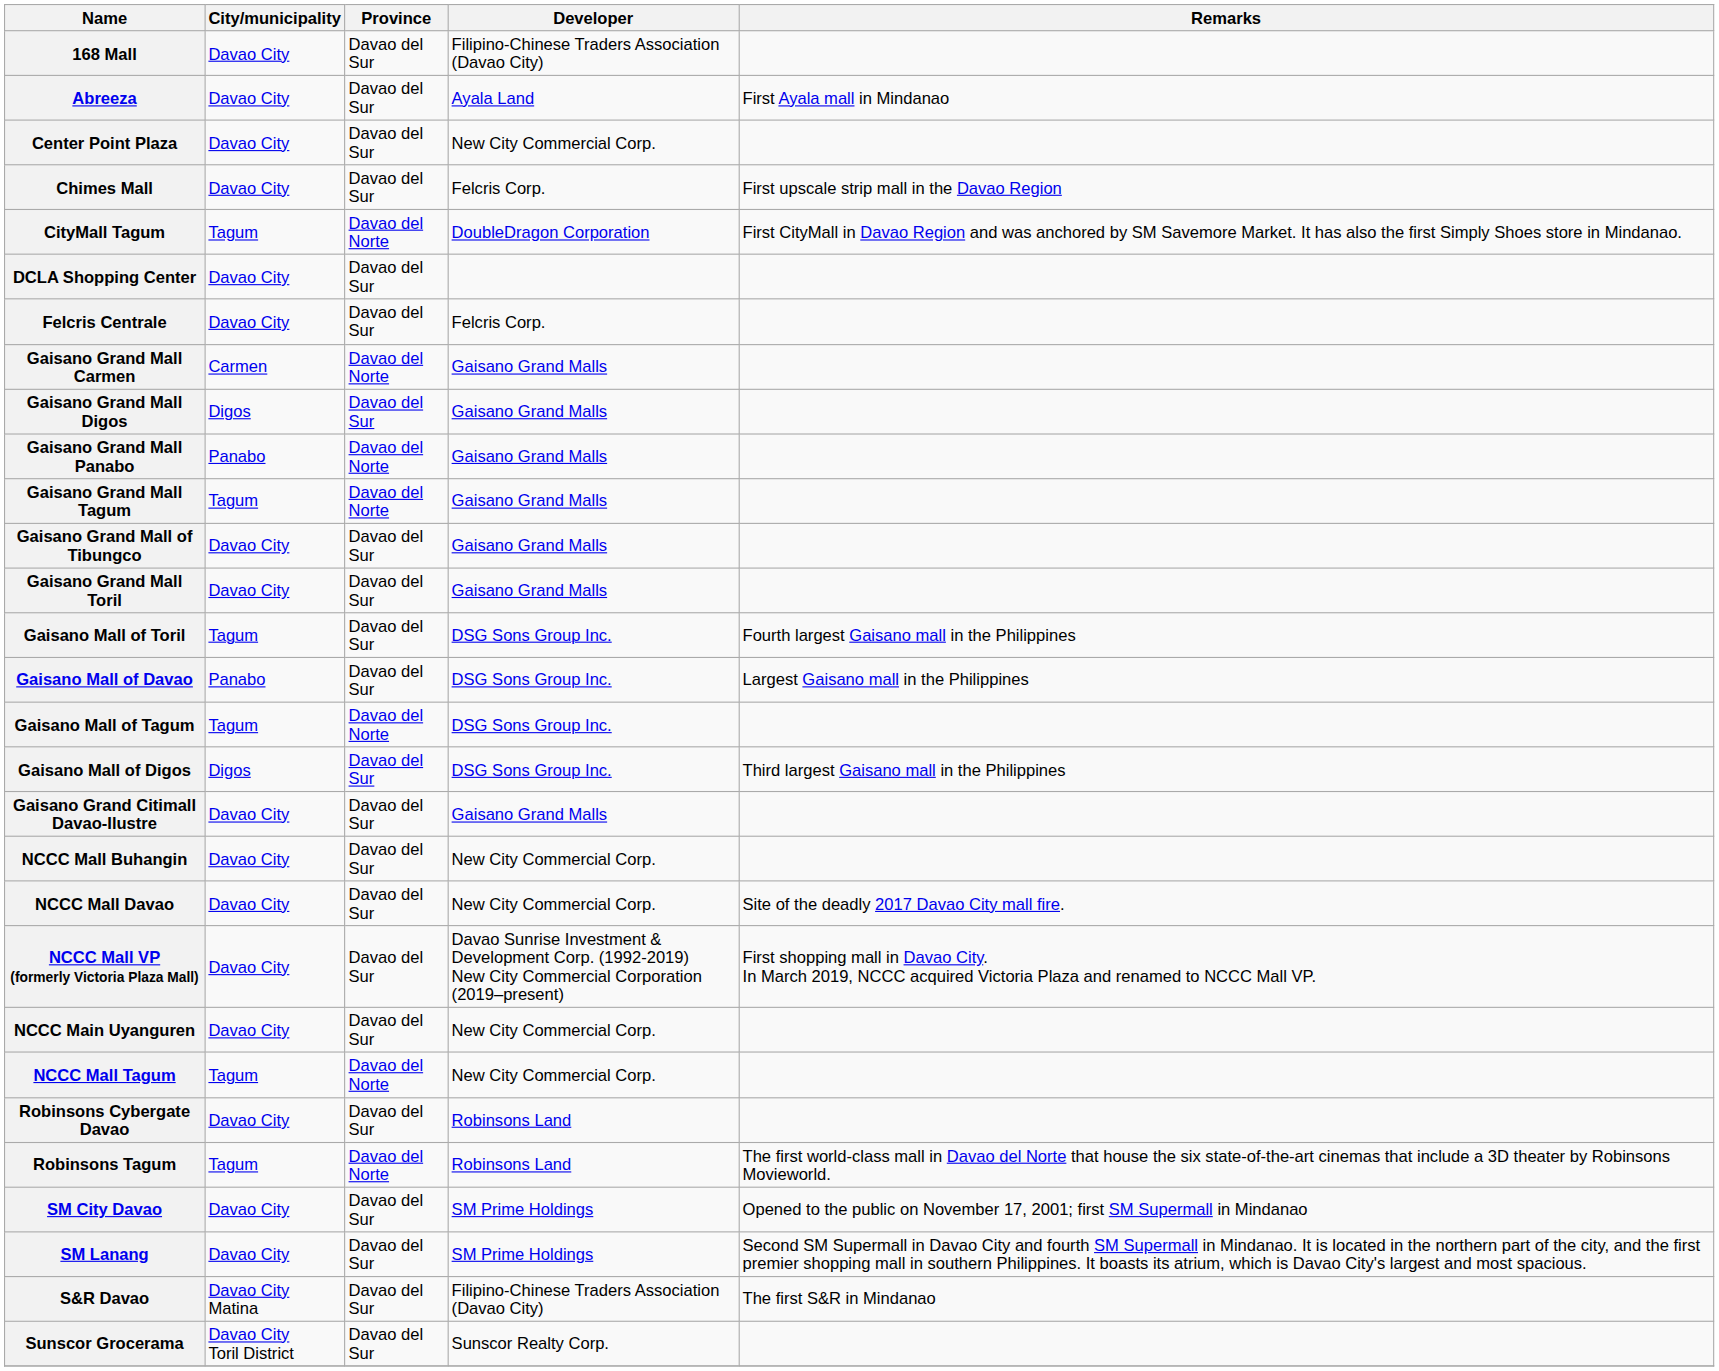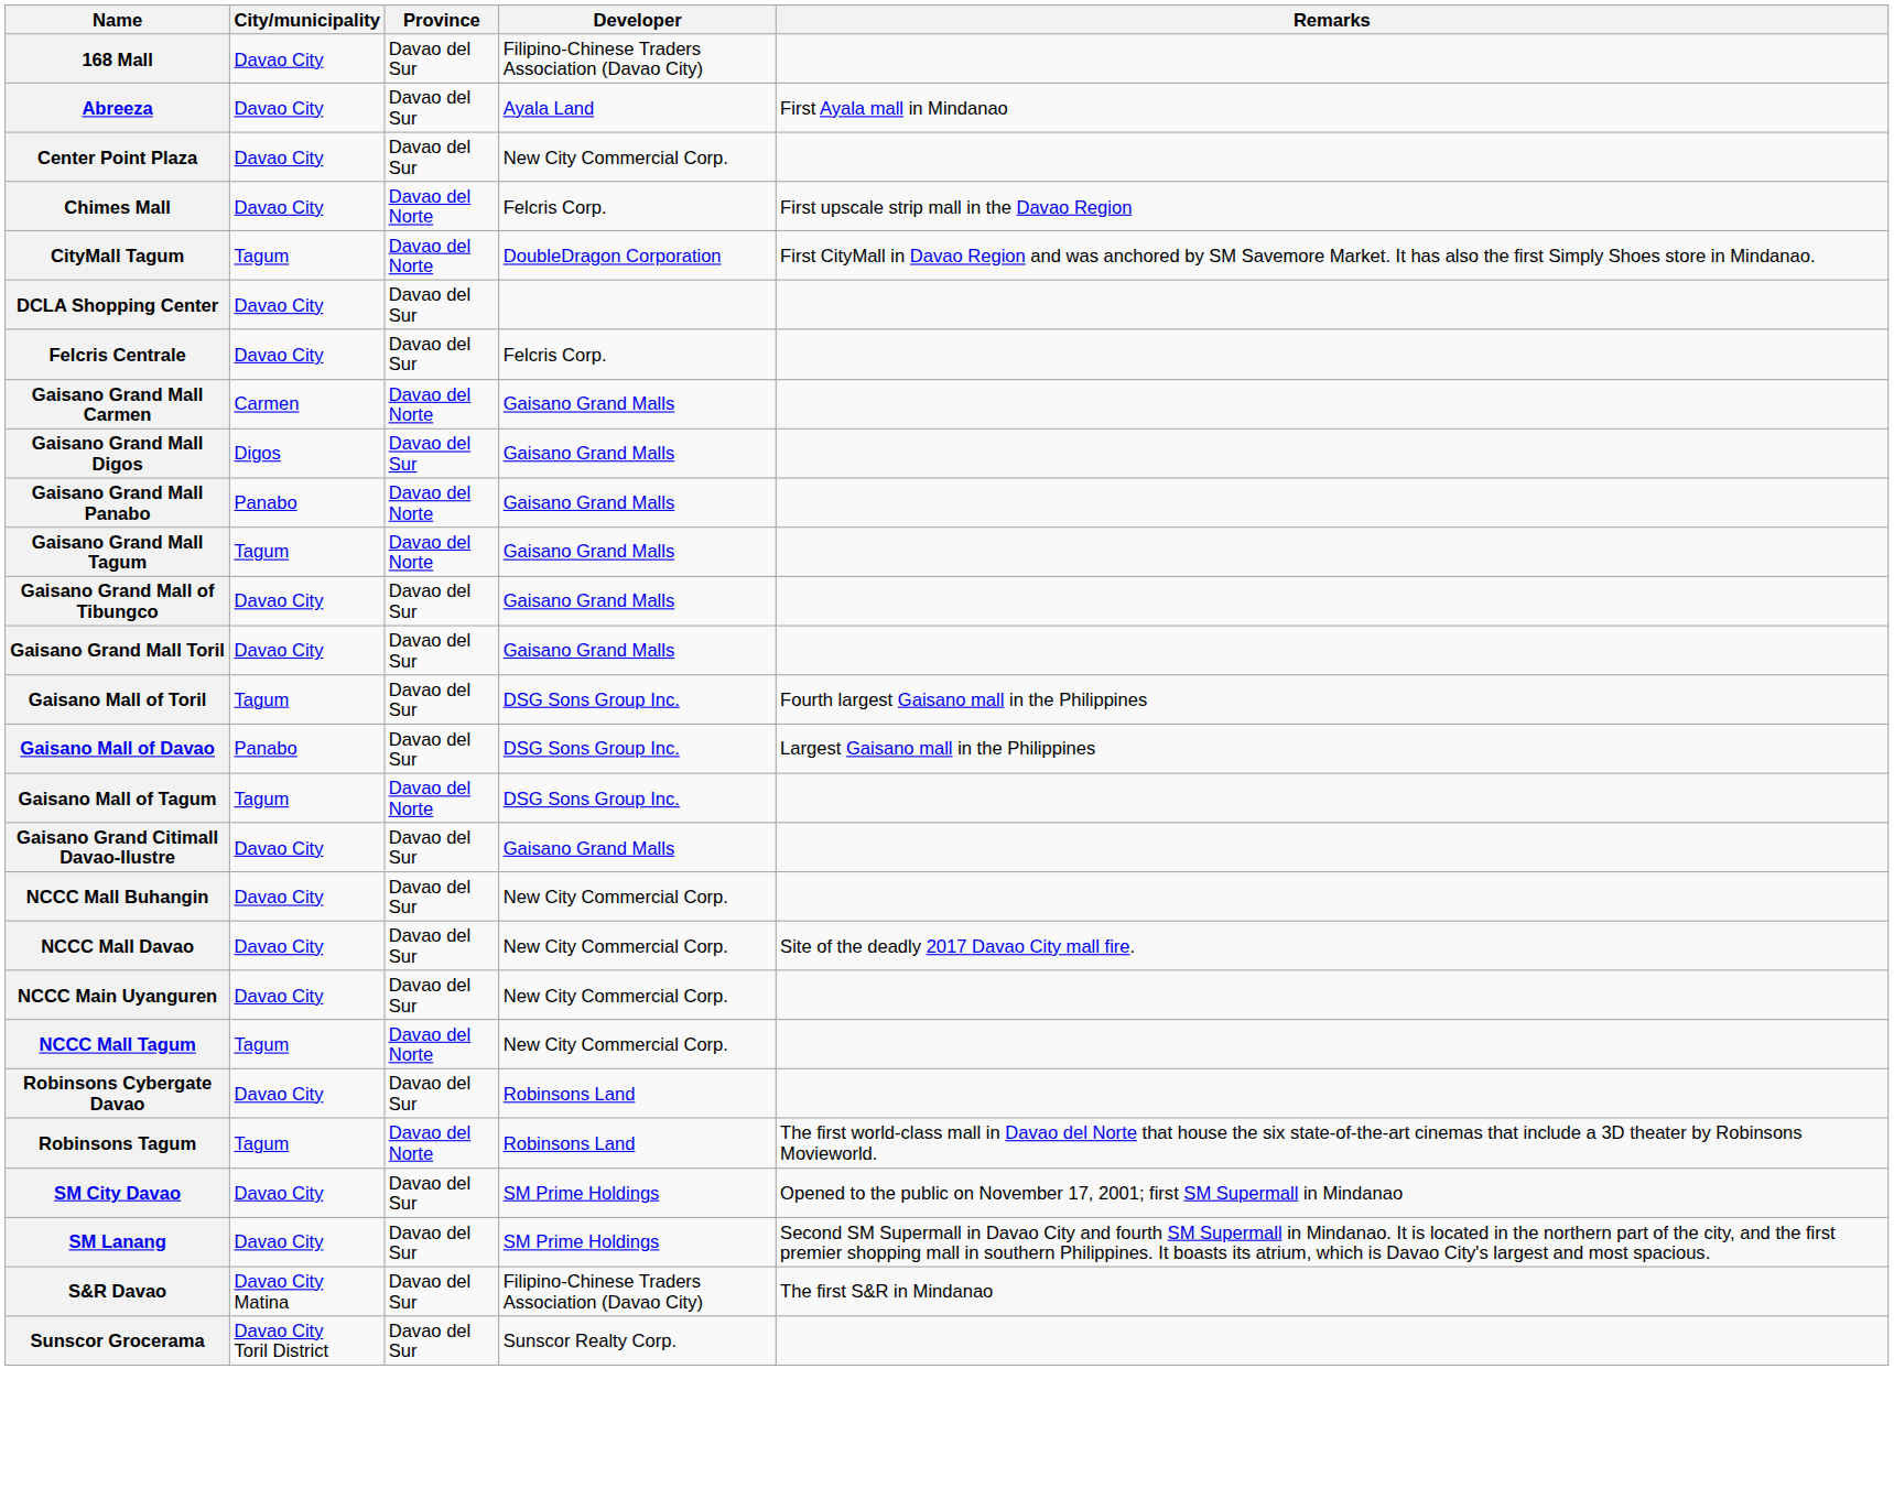 <table class="wikitable sortable plainrowheaders" style="font-size:95%;">
 <tr>
 <th scope="col">Name</th>
 <th scope="col">City/municipality</th>
 <th scope="col">Province</th>
 <th scope="col">Developer</th>
 <th scope="col" class="unsortable">Remarks</th>
 </tr>
 <tr>
 <th scope="row">168 Mall</th>
 <td><a href='#'>Davao City</a></td>
 <td>Davao del Sur</td>
 <td>Filipino-Chinese Traders Association (Davao City)</td>
 <td></td>
 </tr>
 <tr>
 <th scope="row"><a href='#'>Abreeza</a></th>
 <td><a href='#'>Davao City</a></td>
 <td>Davao del Sur</td>
 <td><a href='#'>Ayala Land</a></td>
 <td>First <a href='#'>Ayala mall</a> in Mindanao</td>
 </tr>
 <tr>
 <th scope="row">Center Point Plaza</th>
 <td><a href='#'>Davao City</a></td>
 <td>Davao del Sur</td>
 <td>New City Commercial Corp.</td>
 <td></td>
 </tr>
 <tr>
 <th scope="row">Chimes Mall</th>
 <td><a href='#'>Davao City</a></td>
-<td>Davao del Sur</td>
+<td><a href='#'>Davao del Norte</a></td>
 <td>Felcris Corp.</td>
 <td>First upscale strip mall in the <a href='#'>Davao Region</a></td>
 </tr>
 <tr>
 <th scope="row">CityMall Tagum</th>
 <td><a href='#'>Tagum</a></td>
 <td><a href='#'>Davao del Norte</a></td>
 <td><a href='#'>DoubleDragon Corporation</a></td>
 <td>First CityMall in <a href='#'>Davao Region</a> and was anchored by SM Savemore Market. It has also the first Simply Shoes store in Mindanao.</td>
 </tr>
 <tr>
 <th scope="row">DCLA Shopping Center</th>
 <td><a href='#'>Davao City</a></td>
 <td>Davao del Sur</td>
 <td></td>
 <td></td>
 </tr>
 <tr>
 <th scope="row">Felcris Centrale</th>
 <td><a href='#'>Davao City</a></td>
 <td>Davao del Sur</td>
 <td>Felcris Corp.</td>
 <td></td>
 </tr>
 <tr>
 <th scope="row">Gaisano Grand Mall Carmen</th>
 <td><a href='#'>Carmen</a></td>
 <td><a href='#'>Davao del Norte</a></td>
 <td><a href='#'>Gaisano Grand Malls</a></td>
 <td></td>
 </tr>
 <tr>
 <th scope="row">Gaisano Grand Mall Digos</th>
 <td><a href='#'>Digos</a></td>
 <td><a href='#'>Davao del Sur</a></td>
 <td><a href='#'>Gaisano Grand Malls</a></td>
 <td></td>
 </tr>
 <tr>
 <th scope="row">Gaisano Grand Mall Panabo</th>
 <td><a href='#'>Panabo</a></td>
 <td><a href='#'>Davao del Norte</a></td>
 <td><a href='#'>Gaisano Grand Malls</a></td>
 <td></td>
 </tr>
 <tr>
 <th scope="row">Gaisano Grand Mall Tagum</th>
 <td><a href='#'>Tagum</a></td>
 <td><a href='#'>Davao del Norte</a></td>
 <td><a href='#'>Gaisano Grand Malls</a></td>
 <td></td>
 </tr>
 <tr>
 <th scope="row">Gaisano Grand Mall of Tibungco</th>
 <td><a href='#'>Davao City</a></td>
 <td>Davao del Sur</td>
 <td><a href='#'>Gaisano Grand Malls</a></td>
 <td></td>
 </tr>
 <tr>
 <th scope="row">Gaisano Grand Mall Toril</th>
 <td><a href='#'>Davao City</a></td>
 <td>Davao del Sur</td>
 <td><a href='#'>Gaisano Grand Malls</a></td>
 <td></td>
 </tr>
 <tr>
 <th scope="row">Gaisano Mall of Toril</th>
 <td><a href='#'>Tagum</a></td>
 <td>Davao del Sur</td>
 <td><a href='#'>DSG Sons Group Inc.</a></td>
 <td>Fourth largest <a href='#'>Gaisano mall</a> in the Philippines</td>
 </tr>
 <tr>
 <th scope="row"><a href='#'>Gaisano Mall of Davao</a></th>
 <td><a href='#'>Panabo</a></td>
 <td>Davao del Sur</td>
 <td><a href='#'>DSG Sons Group Inc.</a></td>
 <td>Largest <a href='#'>Gaisano mall</a> in the Philippines</td>
 </tr>
 <tr>
 <th scope="row">Gaisano Mall of Tagum</th>
 <td><a href='#'>Tagum</a></td>
 <td><a href='#'>Davao del Norte</a></td>
 <td><a href='#'>DSG Sons Group Inc.</a></td>
 <td></td>
 </tr>
 <tr>
-<th scope="row">Gaisano Mall of Digos</th>
-<td><a href='#'>Digos</a></td>
-<td><a href='#'>Davao del Sur</a></td>
-<td><a href='#'>DSG Sons Group Inc.</a></td>
-<td>Third largest <a href='#'>Gaisano mall</a> in the Philippines</td>
-</tr>
-<tr>
 <th scope="row">Gaisano Grand Citimall Davao-Ilustre</th>
 <td><a href='#'>Davao City</a></td>
 <td>Davao del Sur</td>
 <td><a href='#'>Gaisano Grand Malls</a></td>
 <td></td>
 </tr>
 <tr>
 <th scope="row">NCCC Mall Buhangin</th>
 <td><a href='#'>Davao City</a></td>
 <td>Davao del Sur</td>
 <td>New City Commercial Corp.</td>
 <td></td>
 </tr>
 <tr>
 <th scope="row">NCCC Mall Davao</th>
 <td><a href='#'>Davao City</a></td>
 <td>Davao del Sur</td>
 <td>New City Commercial Corp.</td>
 <td>Site of the deadly <a href='#'>2017 Davao City mall fire</a>.</td>
-</tr>
-<tr>
-<th scope="row"><a href='#'>NCCC Mall VP</a> <br> <small>(formerly Victoria Plaza Mall)</small></th>
-<td><a href='#'>Davao City</a></td>
-<td>Davao del Sur</td>
-<td>Davao Sunrise Investment & Development Corp. (1992-2019) <br> New City Commercial Corporation (2019–present)</td>
-<td>First shopping mall in <a href='#'>Davao City</a>. <br> In March 2019, NCCC acquired Victoria Plaza and renamed to NCCC Mall VP.</td>
 </tr>
 <tr>
 <th scope="row">NCCC Main Uyanguren</th>
 <td><a href='#'>Davao City</a></td>
 <td>Davao del Sur</td>
 <td>New City Commercial Corp.</td>
 <td></td>
 </tr>
 <tr>
 <th scope="row"><a href='#'>NCCC Mall Tagum</a></th>
 <td><a href='#'>Tagum</a></td>
 <td><a href='#'>Davao del Norte</a></td>
 <td>New City Commercial Corp.</td>
 <td></td>
 </tr>
 <tr>
 <th scope="row">Robinsons Cybergate Davao</th>
 <td><a href='#'>Davao City</a></td>
 <td>Davao del Sur</td>
 <td><a href='#'>Robinsons Land</a></td>
 <td></td>
 </tr>
 <tr>
 <th scope="row">Robinsons Tagum</th>
 <td><a href='#'>Tagum</a></td>
 <td><a href='#'>Davao del Norte</a></td>
 <td><a href='#'>Robinsons Land</a></td>
 <td>The first world-class mall in <a href='#'>Davao del Norte</a> that house the six state-of-the-art cinemas that include a 3D theater by Robinsons Movieworld.</td>
 </tr>
 <tr>
 <th scope="row"><a href='#'>SM City Davao</a></th>
 <td><a href='#'>Davao City</a></td>
 <td>Davao del Sur</td>
 <td><a href='#'>SM Prime Holdings</a></td>
 <td>Opened to the public on November 17, 2001; first <a href='#'>SM Supermall</a> in Mindanao</td>
 </tr>
 <tr>
 <th scope="row"><a href='#'>SM Lanang</a></th>
 <td><a href='#'>Davao City</a></td>
 <td>Davao del Sur</td>
 <td><a href='#'>SM Prime Holdings</a></td>
 <td>Second SM Supermall in Davao City and fourth <a href='#'>SM Supermall</a> in Mindanao. It is located in the northern part of the city, and the first premier shopping mall in southern Philippines. It boasts its atrium, which is Davao City's largest and most spacious.</td>
 </tr>
 <tr>
 <th scope="row">S&R Davao</th>
 <td><a href='#'>Davao City</a><br>Matina</td>
 <td>Davao del Sur</td>
 <td>Filipino-Chinese Traders Association (Davao City)</td>
 <td>The first S&R in Mindanao</td>
 </tr>
 <tr>
 <th scope="row">Sunscor Grocerama</th>
 <td><a href='#'>Davao City</a><br>Toril District</td>
 <td>Davao del Sur</td>
 <td>Sunscor Realty Corp.</td>
 <td></td>
 </tr>
 <tr>
 </tr>
 </table>
